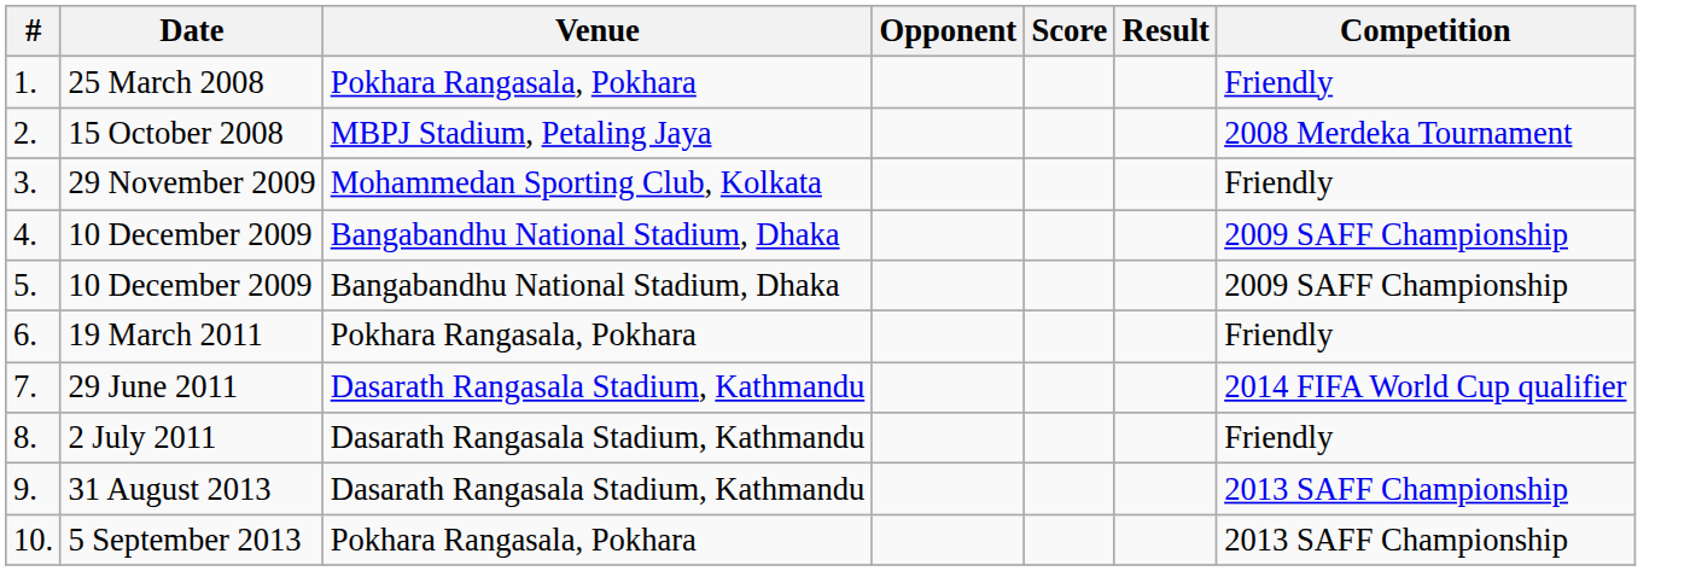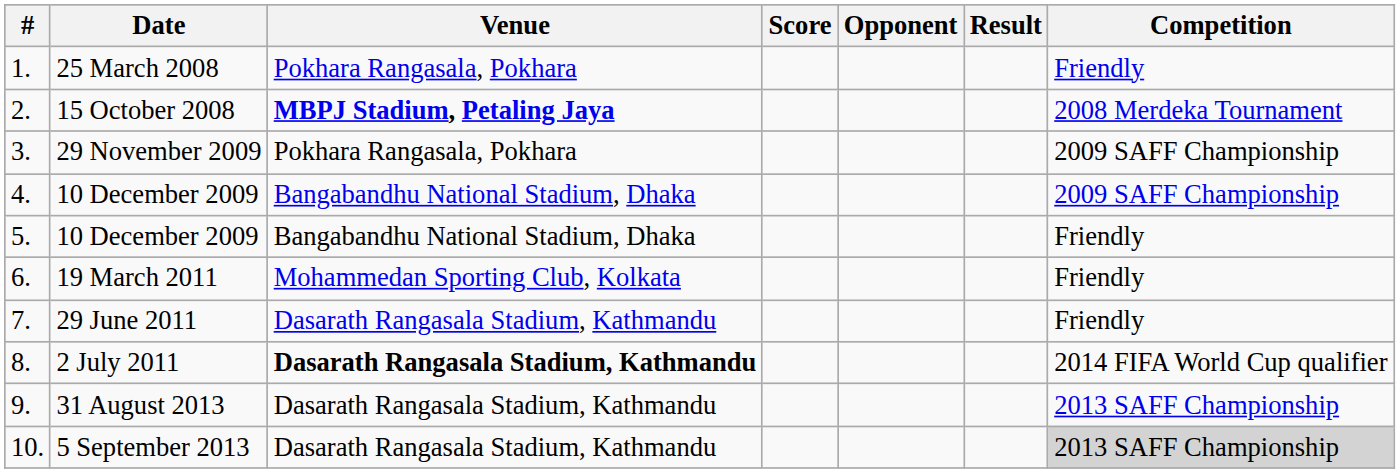 <table class="wikitable">
 <tr>
 <th>#</th>
 <th>Date</th>
 <th>Venue</th>
+<th>Score</th>
 <th>Opponent</th>
-<th>Score</th>
 <th>Result</th>
 <th>Competition</th>
 </tr>
 <tr>
 <td>1.</td>
 <td>25 March 2008</td>
 <td><a href='#'>Pokhara Rangasala</a>, <a href='#'>Pokhara</a></td>
 <td></td>
 <td></td>
 <td></td>
 <td><a href='#'>Friendly</a></td>
 </tr>
 <tr>
 <td>2.</td>
 <td>15 October 2008</td>
-<td><a href='#'>MBPJ Stadium</a>, <a href='#'>Petaling Jaya</a></td>
+<td><strong><a href='#'>MBPJ Stadium</a>, <a href='#'>Petaling Jaya</a></strong></td>
 <td></td>
 <td></td>
 <td></td>
 <td><a href='#'>2008 Merdeka Tournament</a></td>
 </tr>
 <tr>
 <td>3.</td>
 <td>29 November  2009</td>
-<td><a href='#'>Mohammedan Sporting Club</a>, <a href='#'>Kolkata</a></td>
+<td>Pokhara Rangasala, Pokhara</td>
 <td></td>
 <td></td>
 <td></td>
-<td>Friendly</td>
+<td>2009 SAFF Championship</td>
 </tr>
 <tr>
 <td>4.</td>
 <td>10 December 2009</td>
 <td><a href='#'>Bangabandhu National Stadium</a>, <a href='#'>Dhaka</a></td>
 <td></td>
 <td></td>
 <td></td>
 <td><a href='#'>2009 SAFF Championship</a></td>
 </tr>
 <tr>
 <td>5.</td>
 <td>10 December 2009</td>
 <td>Bangabandhu National Stadium, Dhaka</td>
 <td></td>
 <td></td>
 <td></td>
-<td>2009 SAFF Championship</td>
+<td>Friendly</td>
 </tr>
 <tr>
 <td>6.</td>
 <td>19 March 2011</td>
-<td>Pokhara Rangasala, Pokhara</td>
+<td><a href='#'>Mohammedan Sporting Club</a>, <a href='#'>Kolkata</a></td>
 <td></td>
 <td></td>
 <td></td>
 <td>Friendly</td>
 </tr>
 <tr>
 <td>7.</td>
 <td>29 June 2011</td>
 <td><a href='#'>Dasarath Rangasala Stadium</a>, <a href='#'>Kathmandu</a></td>
 <td></td>
 <td></td>
 <td></td>
-<td><a href='#'>2014 FIFA World Cup qualifier</a></td>
+<td>Friendly</td>
 </tr>
 <tr>
 <td>8.</td>
 <td>2 July 2011</td>
-<td>Dasarath Rangasala Stadium, Kathmandu</td>
+<td><strong>Dasarath Rangasala Stadium, Kathmandu</strong></td>
 <td></td>
 <td></td>
 <td></td>
-<td>Friendly</td>
+<td>2014 FIFA World Cup qualifier</td>
 </tr>
 <tr>
 <td>9.</td>
 <td>31 August 2013</td>
 <td>Dasarath Rangasala Stadium, Kathmandu</td>
 <td></td>
 <td></td>
 <td></td>
 <td><a href='#'>2013 SAFF Championship</a></td>
 </tr>
 <tr>
 <td>10.</td>
 <td>5 September 2013</td>
-<td>Pokhara Rangasala, Pokhara</td>
+<td>Dasarath Rangasala Stadium, Kathmandu</td>
 <td></td>
 <td></td>
 <td></td>
-<td>2013 SAFF Championship</td>
+<td style="background: lightgrey;">2013 SAFF Championship</td>
 </tr>
 </table>
